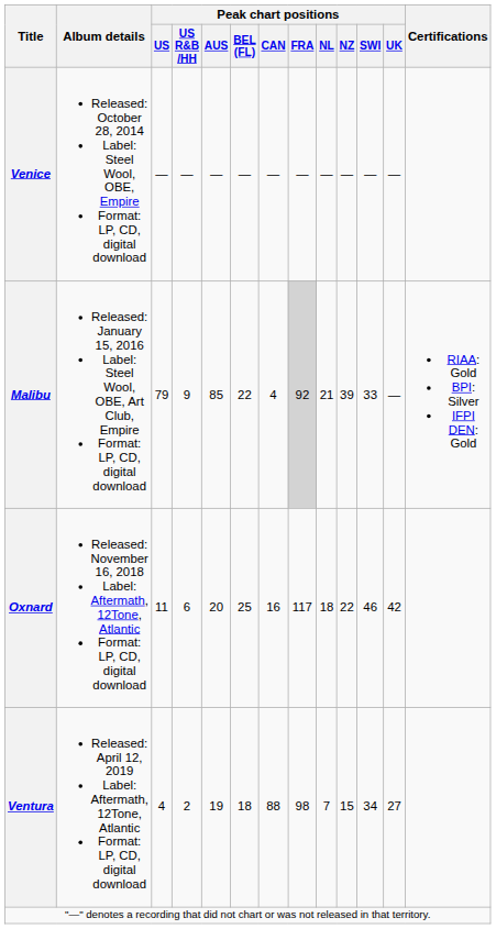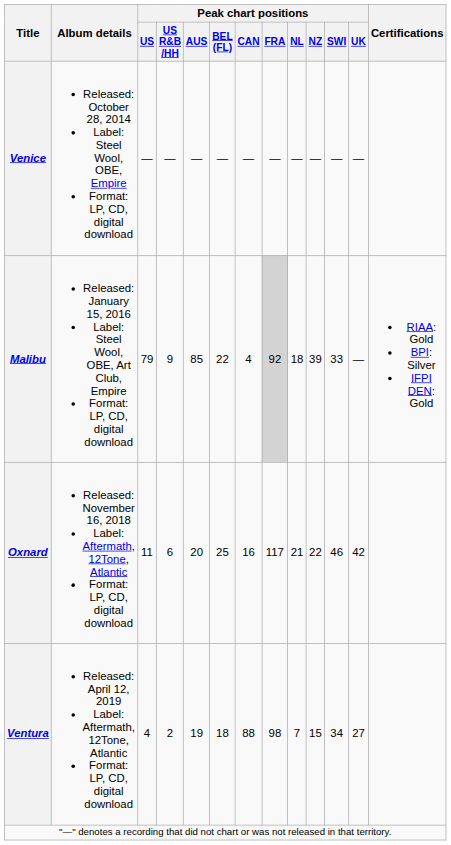 <table class="wikitable plainrowheaders" style="text-align:center;">
 <tr>
 <th rowspan="2" style="width:12em;">Title</th>
 <th rowspan="2" style="width:19em;">Album details</th>
 <th colspan="10">Peak chart positions</th>
 <th rowspan="2" style="width:10em;">Certifications</th>
 </tr>
 <tr>
 <th style="width:2.75em;font-size:90%;"><a href='#'>US</a><br></th>
 <th style="width:2.75em;font-size:90%;"><a href='#'>US<br>R&B<br>/HH</a><br></th>
 <th style="width:2.75em;font-size:90%;"><a href='#'>AUS</a><br></th>
 <th scope="col" style="width:3em;font-size:90%;"><a href='#'>BEL<br>(FL)</a><br></th>
 <th style="width:2.75em;font-size:90%;"><a href='#'>CAN</a><br></th>
 <th style="width:2.75em;font-size:90%;"><a href='#'>FRA</a><br></th>
 <th style="width:2.75em;font-size:90%;"><a href='#'>NL</a><br></th>
 <th style="width:2.75em;font-size:90%;"><a href='#'>NZ</a><br></th>
 <th style="width:2.75em;font-size:90%;"><a href='#'>SWI</a><br></th>
 <th style="width:2.75em;font-size:90%;"><a href='#'>UK</a><br></th>
 </tr>
 <tr>
 <th scope="row"><em><a href='#'>Venice</a></em></th>
 <td><br><ul><li>Released: October 28, 2014</li><li>Label: Steel Wool, OBE, <a href='#'>Empire</a></li><li>Format: LP, CD, digital download</li></ul></td>
 <td>—</td>
 <td>—</td>
 <td>—</td>
 <td>—</td>
 <td>—</td>
 <td>—</td>
 <td>—</td>
 <td>—</td>
 <td>—</td>
 <td>—</td>
 <td></td>
 </tr>
 <tr>
 <th scope="row"><em><a href='#'>Malibu</a></em></th>
 <td><br><ul><li>Released: January 15, 2016</li><li>Label: Steel Wool, OBE, Art Club, Empire</li><li>Format: LP, CD, digital download</li></ul></td>
 <td>79</td>
 <td>9</td>
 <td>85</td>
 <td>22</td>
 <td>4</td>
 <td style="background: lightgrey;">92</td>
-<td>21</td>
+<td>18</td>
 <td>39</td>
 <td>33</td>
 <td>—</td>
 <td><br><ul><li><a href='#'>RIAA</a>: Gold</li><li><a href='#'>BPI</a>: Silver</li><li><a href='#'>IFPI DEN</a>: Gold</li></ul></td>
 </tr>
 <tr>
 <th scope="row"><em><a href='#'>Oxnard</a></em></th>
 <td><br><ul><li>Released: November 16, 2018</li><li>Label: <a href='#'>Aftermath</a>, <a href='#'>12Tone</a>, <a href='#'>Atlantic</a></li><li>Format: LP, CD, digital download</li></ul></td>
 <td>11</td>
 <td>6</td>
 <td>20</td>
 <td>25</td>
 <td>16</td>
 <td>117</td>
-<td>18</td>
+<td>21</td>
 <td>22</td>
 <td>46</td>
 <td>42</td>
 <td></td>
 </tr>
 <tr>
 <th scope="row"><em><a href='#'>Ventura</a></em></th>
 <td><br><ul><li>Released: April 12, 2019</li><li>Label: Aftermath, 12Tone, Atlantic</li><li>Format: LP, CD, digital download</li></ul></td>
 <td>4</td>
 <td>2</td>
 <td>19</td>
 <td>18</td>
 <td>88</td>
 <td>98</td>
 <td>7</td>
 <td>15</td>
 <td>34</td>
 <td>27</td>
 <td></td>
 </tr>
 <tr>
 <td colspan="14" style="font-size:85%">"—" denotes a recording that did not chart or was not released in that territory.</td>
 </tr>
 </table>
